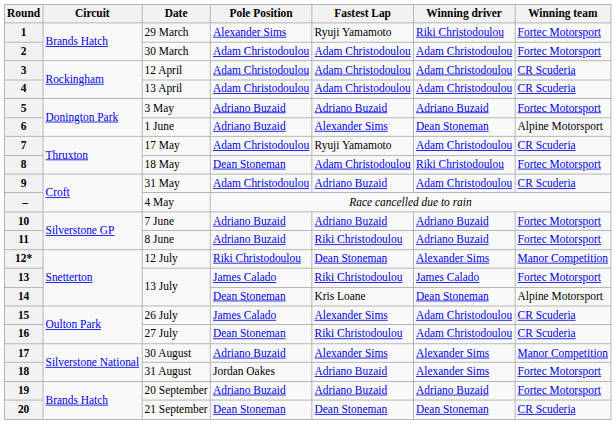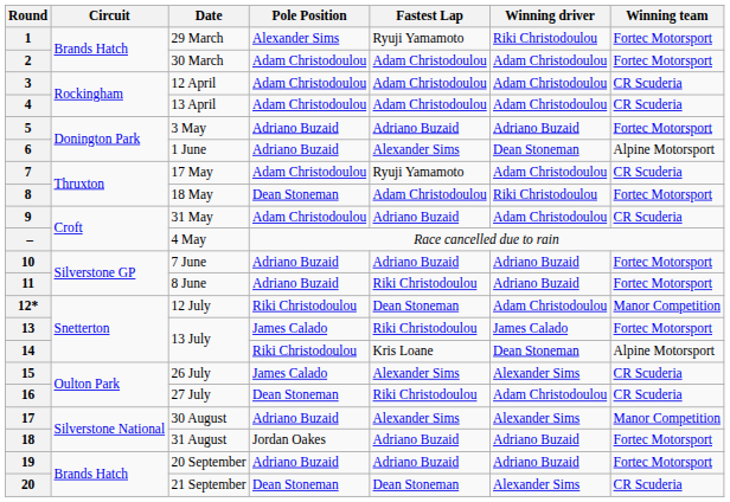 <table class="wikitable" style="font-size: 85%">
 <tr>
 <th>Round</th>
 <th>Circuit</th>
 <th>Date</th>
 <th>Pole Position</th>
 <th>Fastest Lap</th>
 <th>Winning driver</th>
 <th>Winning team</th>
 </tr>
 <tr>
 <th>1</th>
 <td rowspan="2"><a href='#'>Brands Hatch</a></td>
 <td>29 March</td>
 <td> <a href='#'>Alexander Sims</a></td>
 <td> Ryuji Yamamoto</td>
 <td> <a href='#'>Riki Christodoulou</a></td>
 <td><a href='#'>Fortec Motorsport</a></td>
 </tr>
 <tr>
 <th>2</th>
 <td>30 March</td>
 <td> <a href='#'>Adam Christodoulou</a></td>
 <td> <a href='#'>Adam Christodoulou</a></td>
 <td> <a href='#'>Adam Christodoulou</a></td>
 <td><a href='#'>Fortec Motorsport</a></td>
 </tr>
 <tr>
 <th>3</th>
 <td rowspan="2"><a href='#'>Rockingham</a></td>
 <td>12 April</td>
 <td> <a href='#'>Adam Christodoulou</a></td>
 <td> <a href='#'>Adam Christodoulou</a></td>
 <td> <a href='#'>Adam Christodoulou</a></td>
 <td><a href='#'>CR Scuderia</a></td>
 </tr>
 <tr>
 <th>4</th>
 <td>13 April</td>
 <td> <a href='#'>Adam Christodoulou</a></td>
 <td> <a href='#'>Adam Christodoulou</a></td>
 <td> <a href='#'>Adam Christodoulou</a></td>
 <td><a href='#'>CR Scuderia</a></td>
 </tr>
 <tr>
 <th>5</th>
 <td rowspan="2"><a href='#'>Donington Park</a></td>
 <td>3 May</td>
 <td> <a href='#'>Adriano Buzaid</a></td>
 <td> <a href='#'>Adriano Buzaid</a></td>
 <td> <a href='#'>Adriano Buzaid</a></td>
 <td><a href='#'>Fortec Motorsport</a></td>
 </tr>
 <tr>
 <th>6</th>
 <td>1 June</td>
 <td> <a href='#'>Adriano Buzaid</a></td>
 <td> <a href='#'>Alexander Sims</a></td>
 <td> <a href='#'>Dean Stoneman</a></td>
 <td>Alpine Motorsport</td>
 </tr>
 <tr>
 <th>7</th>
 <td rowspan="2"><a href='#'>Thruxton</a></td>
 <td>17 May</td>
 <td> <a href='#'>Adam Christodoulou</a></td>
 <td> Ryuji Yamamoto</td>
 <td> <a href='#'>Adam Christodoulou</a></td>
 <td><a href='#'>CR Scuderia</a></td>
 </tr>
 <tr>
 <th>8</th>
 <td>18 May</td>
 <td> <a href='#'>Dean Stoneman</a></td>
 <td> <a href='#'>Adam Christodoulou</a></td>
 <td> <a href='#'>Riki Christodoulou</a></td>
 <td><a href='#'>Fortec Motorsport</a></td>
 </tr>
 <tr>
 <th>9</th>
 <td rowspan="2"><a href='#'>Croft</a></td>
 <td>31 May</td>
 <td> <a href='#'>Adam Christodoulou</a></td>
 <td> <a href='#'>Adriano Buzaid</a></td>
 <td> <a href='#'>Adam Christodoulou</a></td>
 <td><a href='#'>CR Scuderia</a></td>
 </tr>
 <tr>
 <th> –</th>
 <td>4 May</td>
 <td colspan="4" align="center"><em>Race cancelled due to rain</em></td>
 </tr>
 <tr>
 <th>10</th>
 <td rowspan="2"><a href='#'>Silverstone GP</a></td>
 <td>7 June</td>
 <td> <a href='#'>Adriano Buzaid</a></td>
 <td> <a href='#'>Adriano Buzaid</a></td>
 <td> <a href='#'>Adriano Buzaid</a></td>
 <td><a href='#'>Fortec Motorsport</a></td>
 </tr>
 <tr>
 <th>11</th>
 <td>8 June</td>
 <td> <a href='#'>Adriano Buzaid</a></td>
 <td> <a href='#'>Riki Christodoulou</a></td>
 <td> <a href='#'>Adriano Buzaid</a></td>
 <td><a href='#'>Fortec Motorsport</a></td>
 </tr>
 <tr>
 <th>12*</th>
 <td rowspan="3"><a href='#'>Snetterton</a></td>
 <td>12 July</td>
 <td> <a href='#'>Riki Christodoulou</a></td>
 <td> <a href='#'>Dean Stoneman</a></td>
-<td> <a href='#'>Alexander Sims</a></td>
+<td> <a href='#'>Adam Christodoulou</a></td>
 <td><a href='#'>Manor Competition</a></td>
 </tr>
 <tr>
 <th>13</th>
 <td rowspan="2">13 July</td>
 <td> <a href='#'>James Calado</a></td>
 <td> <a href='#'>Riki Christodoulou</a></td>
 <td> <a href='#'>James Calado</a></td>
 <td><a href='#'>Fortec Motorsport</a></td>
 </tr>
 <tr>
 <th>14</th>
-<td> <a href='#'>Dean Stoneman</a></td>
+<td> <a href='#'>Riki Christodoulou</a></td>
 <td> Kris Loane</td>
 <td> <a href='#'>Dean Stoneman</a></td>
 <td>Alpine Motorsport</td>
 </tr>
 <tr>
 <th>15</th>
 <td rowspan="2"><a href='#'>Oulton Park</a></td>
 <td>26 July</td>
 <td> <a href='#'>James Calado</a></td>
 <td> <a href='#'>Alexander Sims</a></td>
-<td> <a href='#'>Adam Christodoulou</a></td>
+<td> <a href='#'>Alexander Sims</a></td>
 <td><a href='#'>CR Scuderia</a></td>
 </tr>
 <tr>
 <th>16</th>
 <td>27 July</td>
 <td> <a href='#'>Dean Stoneman</a></td>
 <td> <a href='#'>Riki Christodoulou</a></td>
 <td> <a href='#'>Adam Christodoulou</a></td>
 <td><a href='#'>CR Scuderia</a></td>
 </tr>
 <tr>
 <th>17</th>
 <td rowspan="2"><a href='#'>Silverstone National</a></td>
 <td>30 August</td>
 <td> <a href='#'>Adriano Buzaid</a></td>
 <td> <a href='#'>Alexander Sims</a></td>
 <td> <a href='#'>Alexander Sims</a></td>
 <td><a href='#'>Manor Competition</a></td>
 </tr>
 <tr>
 <th>18</th>
 <td>31 August</td>
 <td> Jordan Oakes</td>
 <td> <a href='#'>Adriano Buzaid</a></td>
-<td> <a href='#'>Alexander Sims</a></td>
+<td> <a href='#'>Adriano Buzaid</a></td>
 <td><a href='#'>Fortec Motorsport</a></td>
 </tr>
 <tr>
 <th>19</th>
 <td rowspan="2"><a href='#'>Brands Hatch</a></td>
 <td>20 September</td>
 <td> <a href='#'>Adriano Buzaid</a></td>
 <td> <a href='#'>Adriano Buzaid</a></td>
 <td> <a href='#'>Adriano Buzaid</a></td>
 <td><a href='#'>Fortec Motorsport</a></td>
 </tr>
 <tr>
 <th>20</th>
 <td>21 September</td>
 <td> <a href='#'>Dean Stoneman</a></td>
 <td> <a href='#'>Dean Stoneman</a></td>
-<td> <a href='#'>Dean Stoneman</a></td>
+<td> <a href='#'>Alexander Sims</a></td>
 <td><a href='#'>CR Scuderia</a></td>
 </tr>
 </table>
